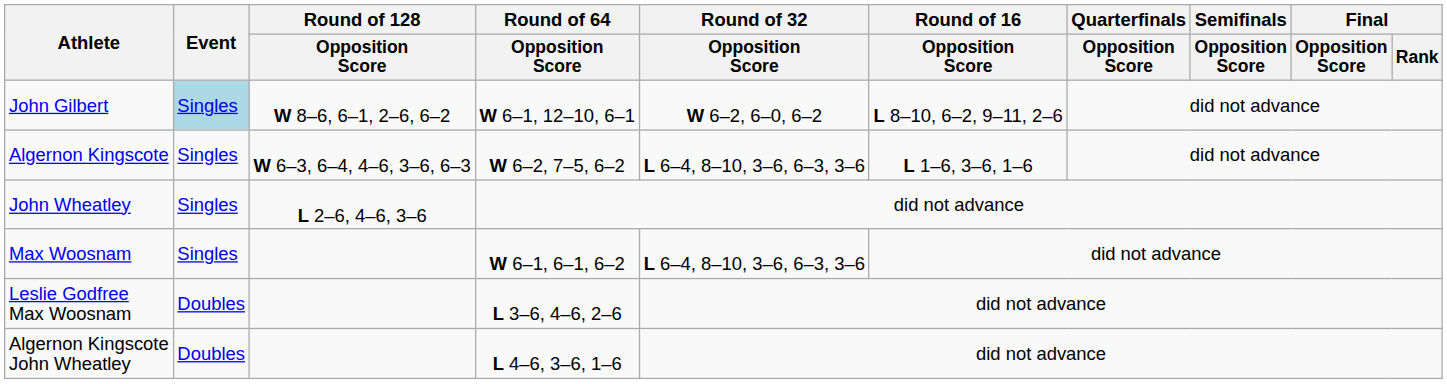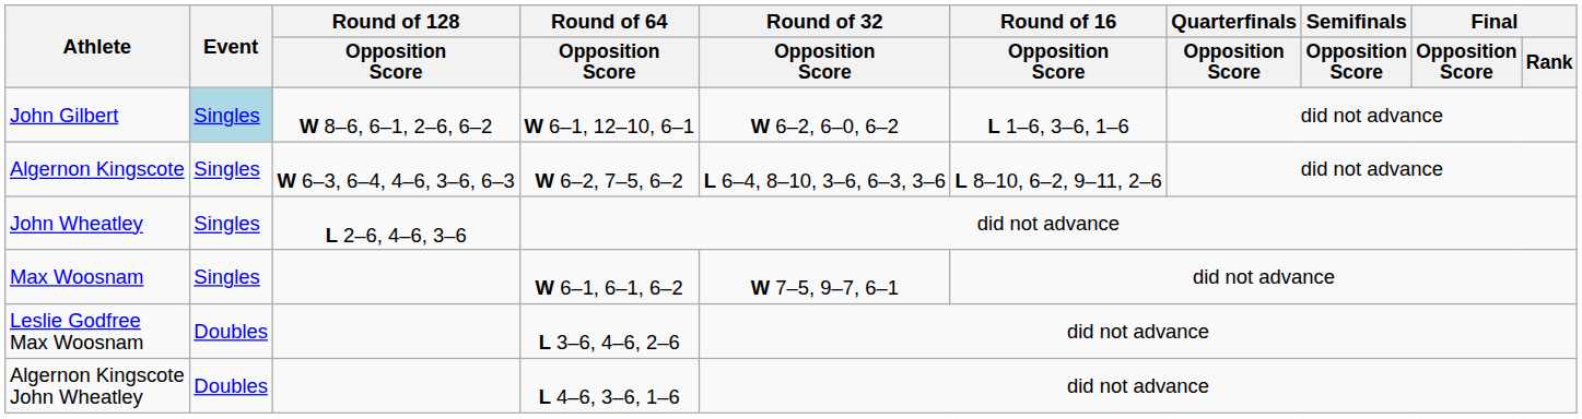 <table class=wikitable style="font-size:90%">
 <tr>
 <th rowspan=2>Athlete</th>
 <th rowspan=2>Event</th>
 <th>Round of 128</th>
 <th>Round of 64</th>
 <th>Round of 32</th>
 <th>Round of 16</th>
 <th>Quarterfinals</th>
 <th>Semifinals</th>
 <th colspan=2>Final</th>
 </tr>
 <tr style="font-size:95%">
 <th>Opposition<br>Score</th>
 <th>Opposition<br>Score</th>
 <th>Opposition<br>Score</th>
 <th>Opposition<br>Score</th>
 <th>Opposition<br>Score</th>
 <th>Opposition<br>Score</th>
 <th>Opposition<br>Score</th>
 <th>Rank</th>
 </tr>
 <tr align=center>
 <td align=left><a href='#'>John Gilbert</a></td>
 <td align=left style="background: lightblue;"><a href='#'>Singles</a></td>
 <td><br> <strong>W</strong> 8–6, 6–1, 2–6, 6–2</td>
 <td><br> <strong>W</strong> 6–1, 12–10, 6–1</td>
 <td><br> <strong>W</strong> 6–2, 6–0, 6–2</td>
-<td><br> <strong>L</strong> 8–10, 6–2, 9–11, 2–6</td>
+<td><br> <strong>L</strong> 1–6, 3–6, 1–6</td>
 <td colspan=4>did not advance</td>
 </tr>
 <tr align=center>
 <td align=left><a href='#'>Algernon Kingscote</a></td>
 <td align=left><a href='#'>Singles</a></td>
 <td><br> <strong>W</strong> 6–3, 6–4, 4–6, 3–6, 6–3</td>
 <td><br> <strong>W</strong> 6–2, 7–5, 6–2</td>
 <td><br> <strong>L</strong> 6–4, 8–10, 3–6, 6–3, 3–6</td>
-<td><br> <strong>L</strong> 1–6, 3–6, 1–6</td>
+<td><br> <strong>L</strong> 8–10, 6–2, 9–11, 2–6</td>
 <td colspan=4>did not advance</td>
 </tr>
 <tr align=center>
 <td align=left><a href='#'>John Wheatley</a></td>
 <td align=left><a href='#'>Singles</a></td>
 <td><br> <strong>L</strong> 2–6, 4–6, 3–6</td>
 <td colspan=7>did not advance</td>
 </tr>
 <tr align=center>
 <td align=left><a href='#'>Max Woosnam</a></td>
 <td align=left><a href='#'>Singles</a></td>
 <td></td>
 <td><br> <strong>W</strong> 6–1, 6–1, 6–2</td>
-<td><br> <strong>L</strong> 6–4, 8–10, 3–6, 6–3, 3–6</td>
+<td><br> <strong>W</strong> 7–5, 9–7, 6–1</td>
 <td colspan=5>did not advance</td>
 </tr>
 <tr align=center>
 <td align=left><a href='#'>Leslie Godfree</a> <br> Max Woosnam</td>
 <td align=left><a href='#'>Doubles</a></td>
 <td></td>
 <td> <br> <strong>L</strong> 3–6, 4–6, 2–6</td>
 <td colspan=6>did not advance</td>
 </tr>
 <tr align=center>
 <td align=left>Algernon Kingscote <br> John Wheatley</td>
 <td align=left><a href='#'>Doubles</a></td>
 <td></td>
 <td> <br> <strong>L</strong> 4–6, 3–6, 1–6</td>
 <td colspan=6>did not advance</td>
 </tr>
 </table>
